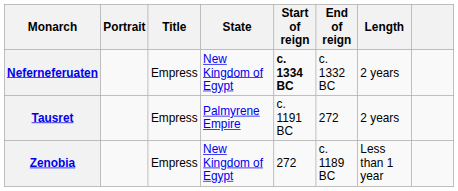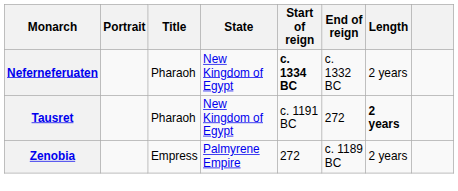 <table class="wikitable sortable">
 <tr>
 <th>Monarch</th>
 <th>Portrait</th>
 <th>Title</th>
 <th>State</th>
 <th>Start of reign</th>
 <th>End of reign</th>
 <th>Length</th>
 <th class="unsortable" width="50px"></th>
 </tr>
 <tr>
 <th><a href='#'>Neferneferuaten</a></th>
 <td></td>
-<td>Empress</td>
+<td>Pharaoh</td>
 <td><a href='#'>New Kingdom of Egypt</a></td>
 <td><strong>c. 1334 BC</strong></td>
 <td>c. 1332 BC</td>
 <td>2 years</td>
 <td></td>
 </tr>
 <tr>
 <th><a href='#'>Tausret</a></th>
 <td></td>
-<td>Empress</td>
-<td><a href='#'>Palmyrene Empire</a></td>
+<td>Pharaoh</td>
+<td><a href='#'>New Kingdom of Egypt</a></td>
 <td>c. 1191 BC</td>
 <td>272</td>
-<td>2 years</td>
+<td><strong>2 years</strong></td>
 <td></td>
 </tr>
 <tr>
 <th><a href='#'>Zenobia</a></th>
 <td></td>
 <td>Empress</td>
-<td><a href='#'>New Kingdom of Egypt</a></td>
+<td><a href='#'>Palmyrene Empire</a></td>
 <td>272</td>
 <td>c. 1189 BC</td>
-<td>Less than 1 year</td>
+<td>2 years</td>
 <td></td>
 </tr>
 </table>
